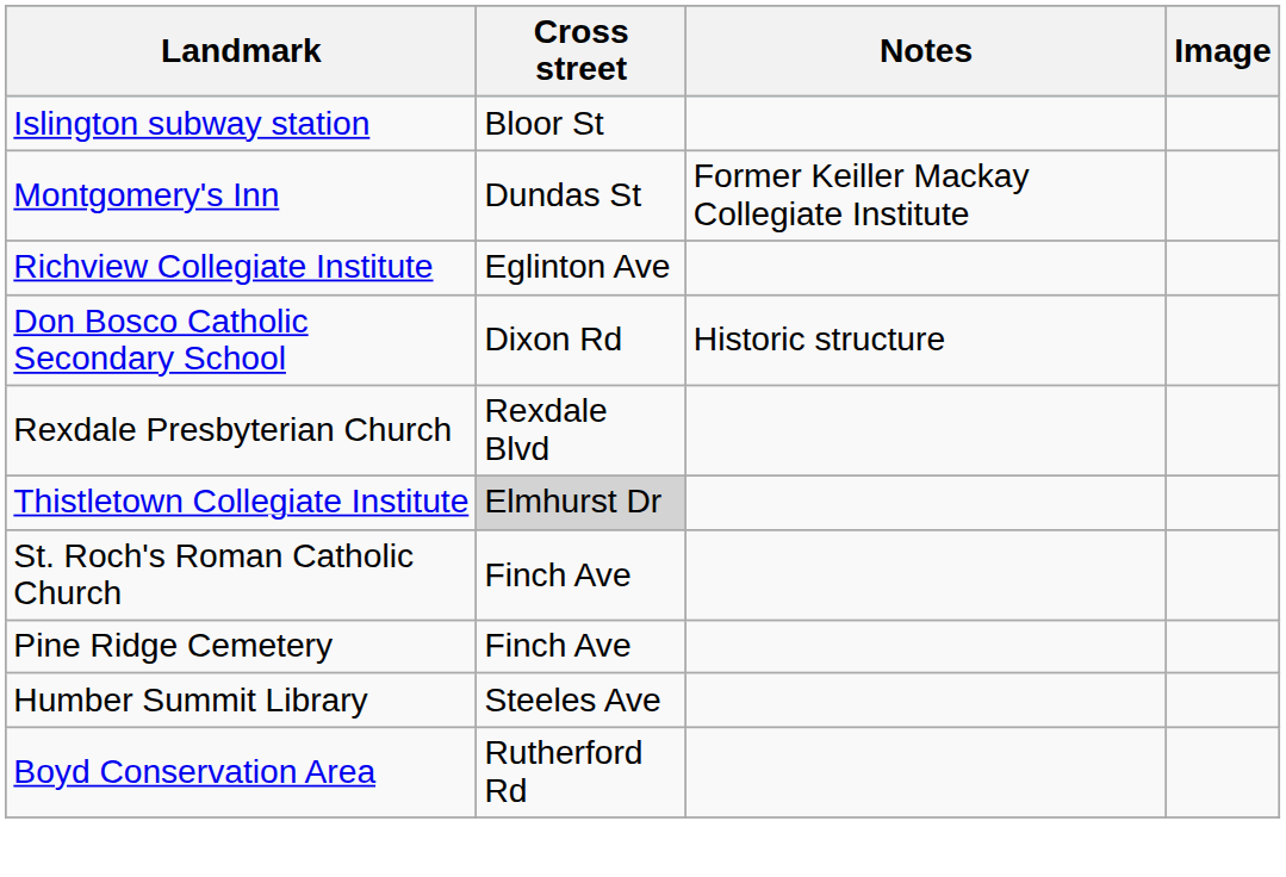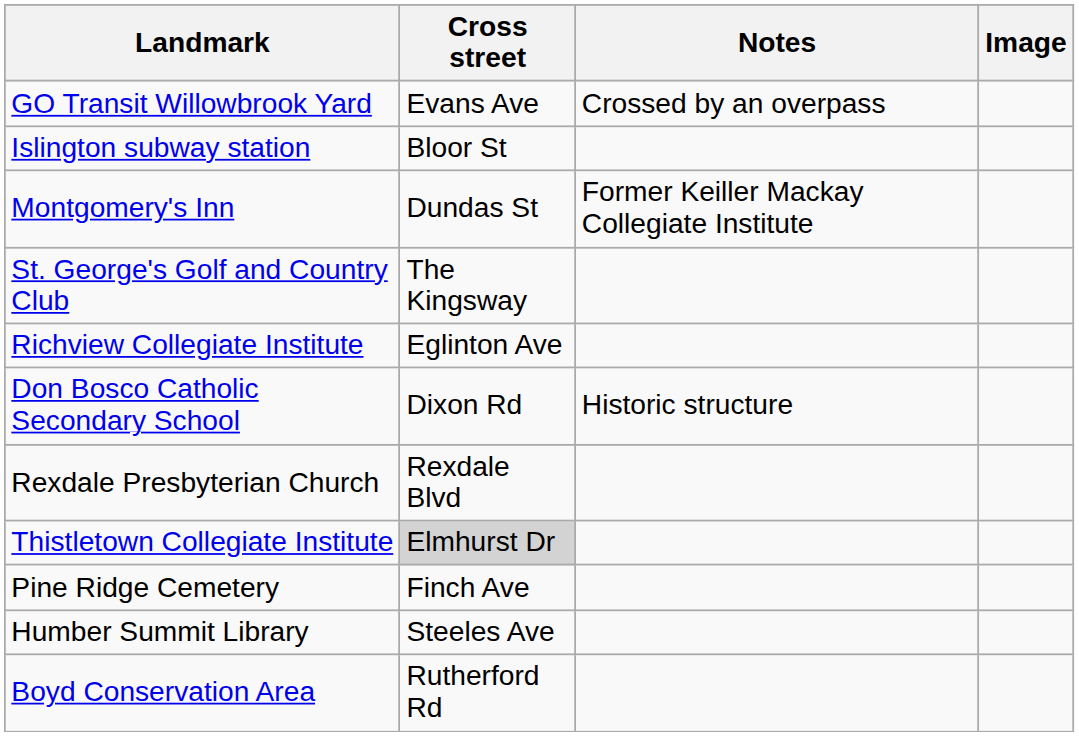 <table class="wikitable sortable">
 <tr style="background:lightblue;">
 <th>Landmark</th>
 <th>Cross street</th>
 <th>Notes</th>
 <th>Image</th>
+</tr>
+<tr>
+<td><a href='#'>GO Transit Willowbrook Yard</a></td>
+<td>Evans Ave</td>
+<td>Crossed by an overpass</td>
+<td></td>
 </tr>
 <tr>
 <td><a href='#'>Islington subway station</a></td>
 <td>Bloor St</td>
 <td></td>
 <td></td>
 </tr>
 <tr>
 <td><a href='#'>Montgomery's Inn</a></td>
 <td>Dundas St</td>
 <td>Former Keiller Mackay Collegiate Institute</td>
+<td></td>
+</tr>
+<tr>
+<td><a href='#'>St. George's Golf and Country Club</a></td>
+<td>The Kingsway</td>
+<td></td>
 <td></td>
 </tr>
 <tr>
 <td><a href='#'>Richview Collegiate Institute</a></td>
 <td>Eglinton Ave</td>
 <td></td>
 <td></td>
 </tr>
 <tr>
 <td><a href='#'>Don Bosco Catholic Secondary School</a></td>
 <td>Dixon Rd</td>
 <td>Historic structure</td>
 <td></td>
 </tr>
 <tr>
 <td>Rexdale Presbyterian Church</td>
 <td>Rexdale Blvd</td>
 <td></td>
 <td></td>
 </tr>
 <tr>
 <td><a href='#'>Thistletown Collegiate Institute</a></td>
 <td style="background: lightgrey;">Elmhurst Dr</td>
 <td></td>
 <td></td>
 </tr>
 <tr>
-<td>St. Roch's Roman Catholic Church</td>
-<td>Finch Ave</td>
-<td></td>
-<td></td>
-</tr>
-<tr>
 <td>Pine Ridge Cemetery</td>
 <td>Finch Ave</td>
 <td></td>
 <td></td>
 </tr>
 <tr>
 <td>Humber Summit Library</td>
 <td>Steeles Ave</td>
 <td></td>
 <td></td>
 </tr>
 <tr>
 <td><a href='#'>Boyd Conservation Area</a></td>
 <td>Rutherford Rd</td>
 <td></td>
 <td></td>
 </tr>
 </table>
